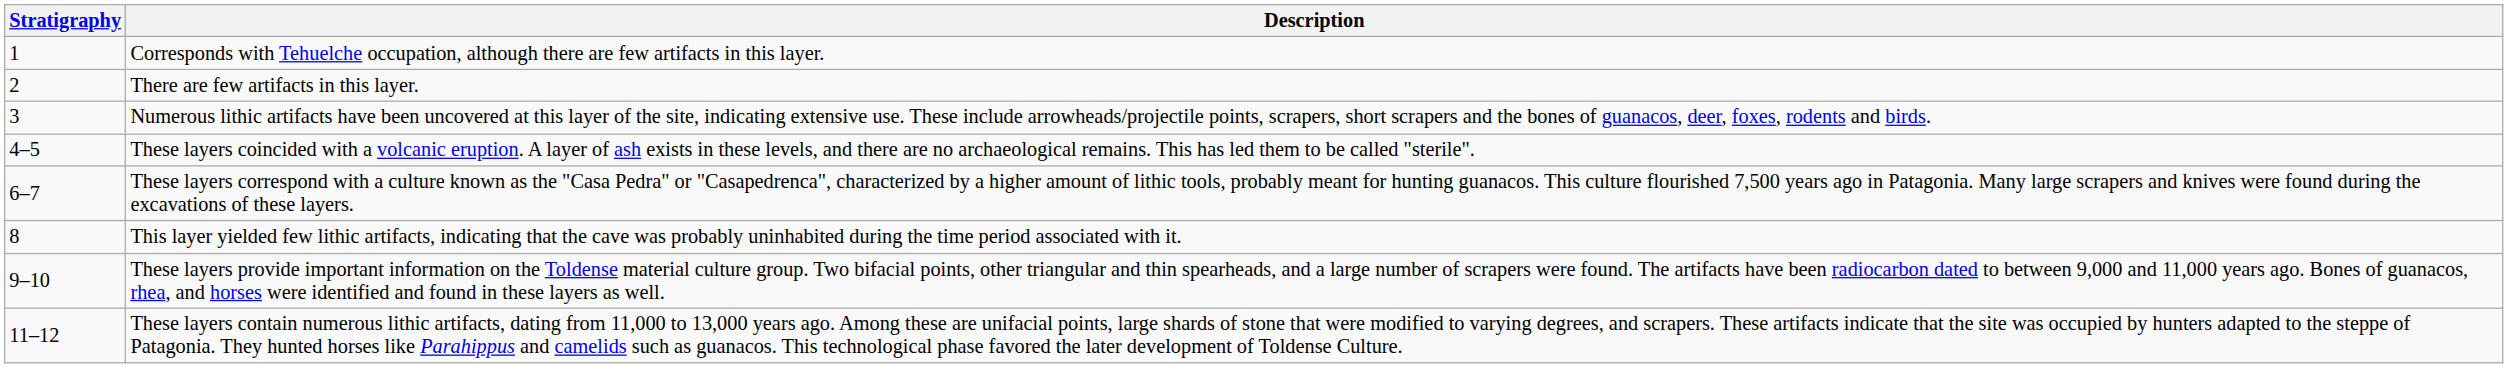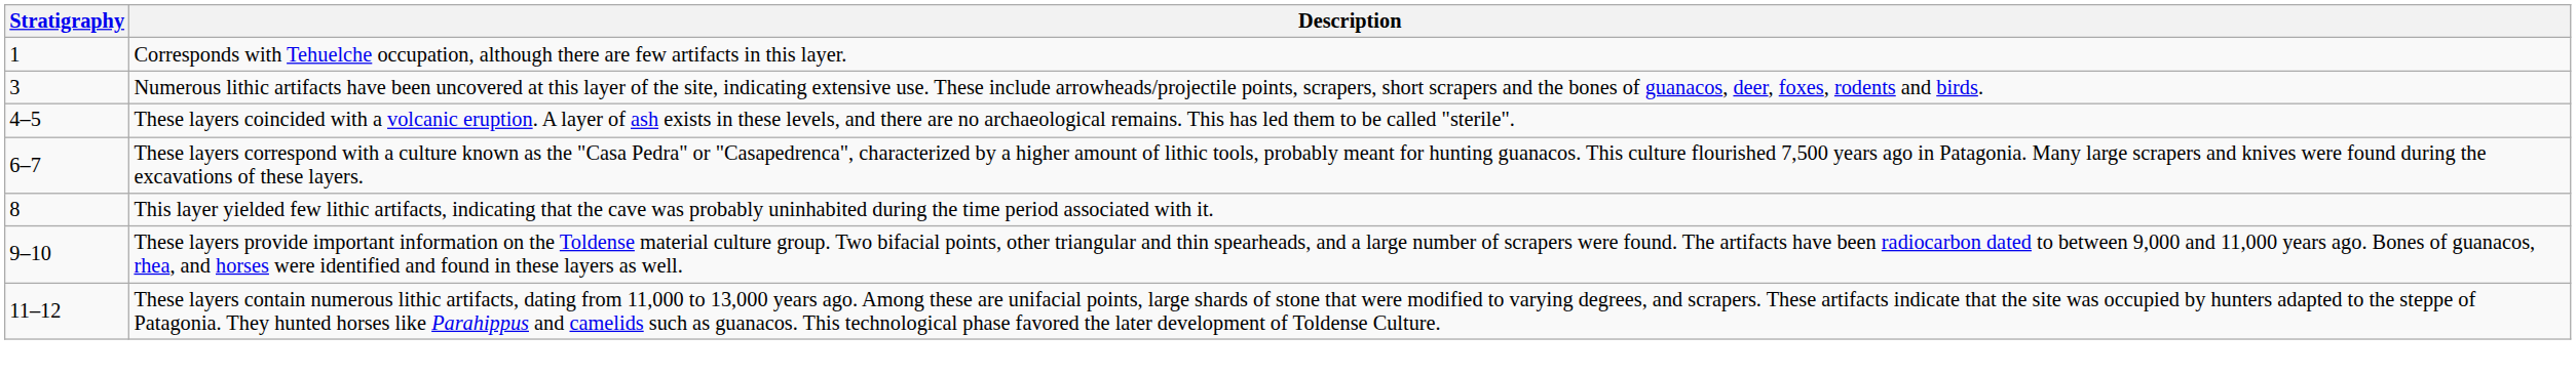 <table class=wikitable>
 <tr>
 <th><a href='#'>Stratigraphy</a></th>
 <th>Description</th>
 </tr>
 <tr>
 <td>1</td>
 <td>Corresponds with <a href='#'>Tehuelche</a> occupation, although there are few artifacts in this layer.</td>
-</tr>
-<tr>
-<td>2</td>
-<td>There are few artifacts in this layer.</td>
 </tr>
 <tr>
 <td>3</td>
 <td>Numerous lithic artifacts have been uncovered at this layer of the site, indicating extensive use. These include arrowheads/projectile points, scrapers, short scrapers and the bones of <a href='#'>guanacos</a>, <a href='#'>deer</a>, <a href='#'>foxes</a>, <a href='#'>rodents</a> and <a href='#'>birds</a>.</td>
 </tr>
 <tr>
 <td>4–5</td>
 <td>These layers coincided with a <a href='#'>volcanic eruption</a>. A layer of <a href='#'>ash</a> exists in these levels, and there are no archaeological remains. This has led them to be called "sterile".</td>
 </tr>
 <tr>
 <td>6–7</td>
 <td>These layers correspond with a culture known as the "Casa Pedra" or "Casapedrenca", characterized by a higher amount of lithic tools, probably meant for hunting guanacos. This culture flourished 7,500 years ago in Patagonia. Many large scrapers and knives were found during the excavations of these layers.</td>
 </tr>
 <tr>
 <td>8</td>
 <td>This layer yielded few lithic artifacts, indicating that the cave was probably uninhabited during the time period associated with it.</td>
 </tr>
 <tr>
 <td>9–10</td>
 <td>These layers provide important information on the <a href='#'>Toldense</a> material culture group. Two bifacial points, other triangular and thin spearheads, and a large number of scrapers were found. The artifacts have been <a href='#'>radiocarbon dated</a> to between 9,000 and 11,000 years ago. Bones of guanacos, <a href='#'>rhea</a>, and <a href='#'>horses</a> were identified and found in these layers as well.</td>
 </tr>
 <tr>
 <td>11–12</td>
 <td>These layers contain numerous lithic artifacts, dating from 11,000 to 13,000 years ago. Among these are unifacial points, large shards of stone that were modified to varying degrees, and scrapers. These artifacts indicate that the site was occupied by hunters adapted to the steppe of Patagonia. They hunted horses like <em><a href='#'>Parahippus</a></em> and <a href='#'>camelids</a> such as guanacos. This technological phase favored the later development of Toldense Culture.</td>
 </tr>
 </table>
